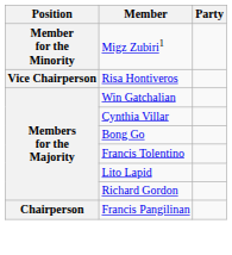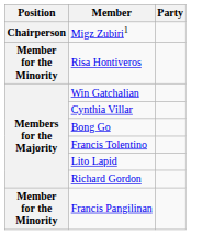 <table class="wikitable">
 <tr>
 <th>Position</th>
 <th>Member</th>
 <th colspan="2">Party</th>
 </tr>
 <tr>
-<th><strong>Member</strong><br><strong>for the</strong><br><strong>Minority</strong></th>
+<th><strong>Chairperson</strong></th>
 <td><a href='#'>Migz Zubiri</a><sup>1</sup></td>
 <td></td>
 </tr>
 <tr>
-<th><strong>Vice Chairperson</strong></th>
+<th><strong>Member</strong><br><strong>for the</strong><br><strong>Minority</strong></th>
 <td><a href='#'>Risa Hontiveros</a></td>
 <td></td>
 </tr>
 <tr>
 <th rowspan="6"><strong>Members</strong><br><strong>for the</strong><br><strong>Majority</strong></th>
 <td><a href='#'>Win Gatchalian</a></td>
 <td></td>
 </tr>
 <tr>
 <td><a href='#'>Cynthia Villar</a></td>
 <td></td>
 </tr>
 <tr>
 <td><a href='#'>Bong Go</a></td>
 <td></td>
 </tr>
 <tr>
 <td><a href='#'>Francis Tolentino</a></td>
 <td></td>
 </tr>
 <tr>
 <td><a href='#'>Lito Lapid</a></td>
 <td></td>
 </tr>
 <tr>
 <td><a href='#'>Richard Gordon</a></td>
 <td></td>
 </tr>
 <tr>
-<th><strong>Chairperson</strong></th>
+<th><strong>Member</strong><br><strong>for the</strong><br><strong>Minority</strong></th>
 <td><a href='#'>Francis Pangilinan</a></td>
 <td></td>
 </tr>
 </table>
